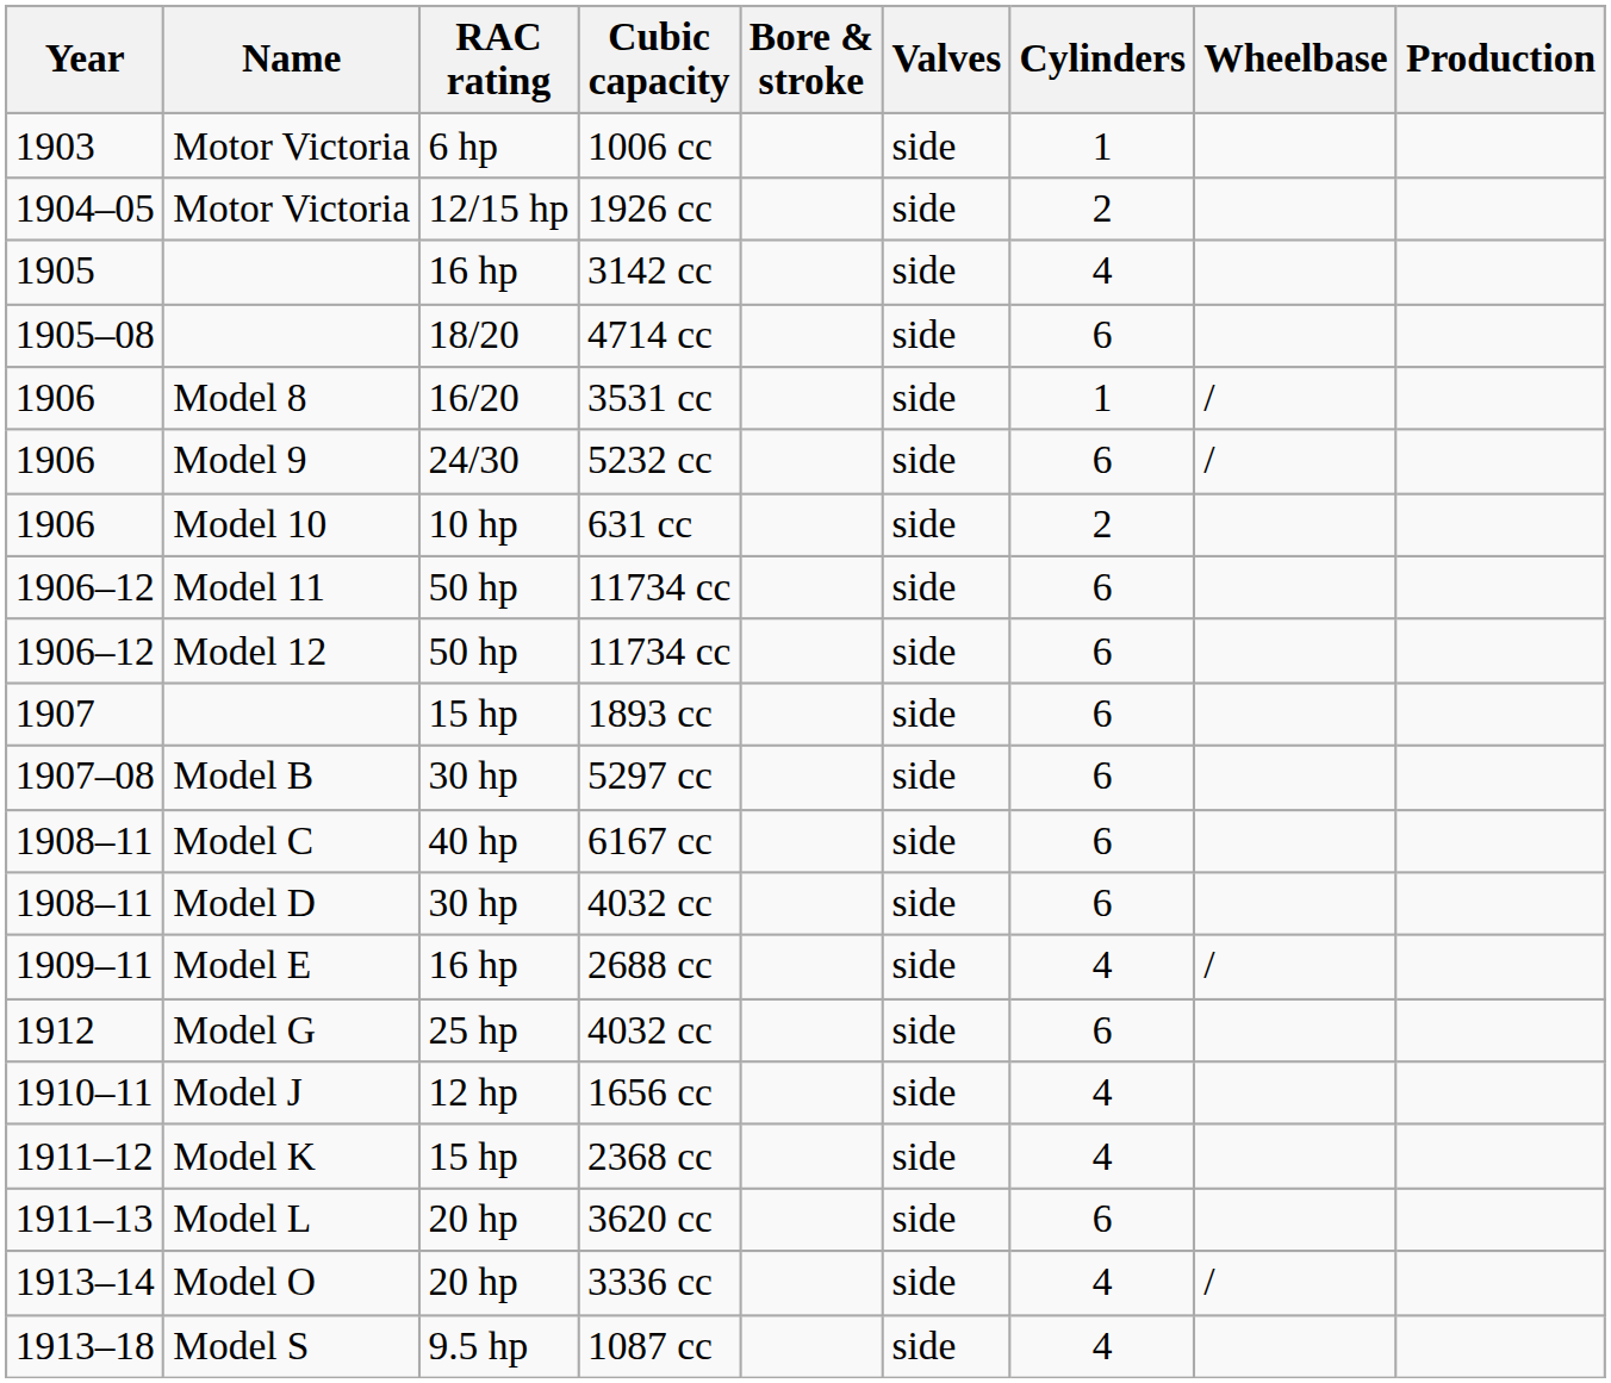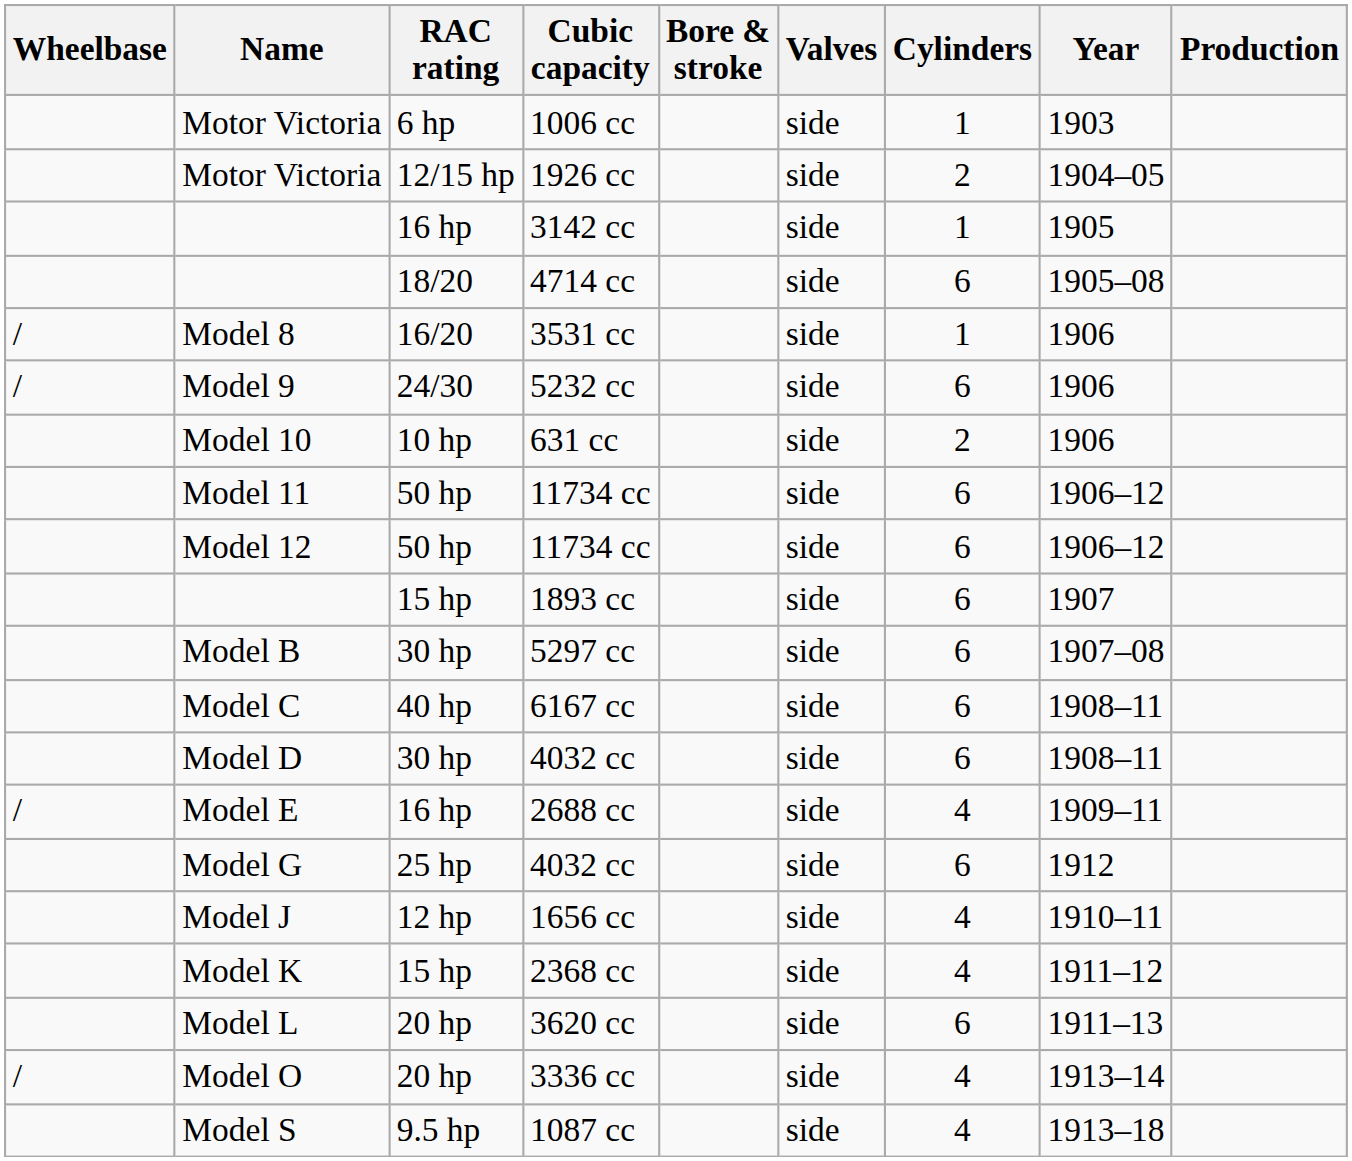 <table class=wikitable>
 <tr>
-<th>Year</th>
+<th>Wheelbase</th>
 <th>Name</th>
 <th>RAC<br>rating</th>
 <th>Cubic<br>capacity</th>
 <th>Bore &<br>stroke</th>
 <th>Valves</th>
 <th>Cylinders</th>
-<th>Wheelbase</th>
+<th>Year</th>
 <th>Production</th>
 </tr>
 <tr>
-<td>1903</td>
+<td></td>
 <td>Motor Victoria</td>
 <td>6 hp</td>
 <td>1006 cc</td>
 <td></td>
 <td>side</td>
 <td style="text-align:center;">1</td>
-<td></td>
+<td>1903</td>
 <td></td>
 </tr>
 <tr>
-<td>1904–05</td>
+<td></td>
 <td>Motor Victoria</td>
 <td>12/15 hp</td>
 <td>1926 cc</td>
 <td></td>
 <td>side</td>
 <td style="text-align:center;">2</td>
-<td></td>
+<td>1904–05</td>
 <td></td>
 </tr>
 <tr>
-<td>1905</td>
+<td></td>
 <td></td>
 <td>16 hp</td>
 <td>3142 cc</td>
 <td></td>
 <td>side</td>
-<td style="text-align:center;">4</td>
-<td></td>
+<td style="text-align:center;">1</td>
+<td>1905</td>
 <td></td>
 </tr>
 <tr>
-<td>1905–08</td>
+<td></td>
 <td></td>
 <td>18/20</td>
 <td>4714 cc</td>
 <td></td>
 <td>side</td>
 <td style="text-align:center;">6</td>
-<td></td>
+<td>1905–08</td>
 <td></td>
 </tr>
 <tr>
-<td>1906</td>
+<td> / </td>
 <td>Model 8</td>
 <td>16/20</td>
 <td>3531 cc</td>
 <td></td>
 <td>side</td>
 <td style="text-align:center;">1</td>
-<td> / </td>
+<td>1906</td>
 <td></td>
 </tr>
 <tr>
-<td>1906</td>
+<td> / </td>
 <td>Model 9</td>
 <td>24/30</td>
 <td>5232 cc</td>
 <td></td>
 <td>side</td>
 <td style="text-align:center;">6</td>
-<td> / </td>
+<td>1906</td>
 <td></td>
 </tr>
 <tr>
-<td>1906</td>
+<td></td>
 <td>Model 10</td>
 <td>10 hp</td>
 <td>631 cc</td>
 <td></td>
 <td>side</td>
 <td style="text-align:center;">2</td>
-<td></td>
+<td>1906</td>
 <td></td>
 </tr>
 <tr>
-<td>1906–12</td>
+<td></td>
 <td>Model 11</td>
 <td>50 hp</td>
 <td>11734 cc</td>
 <td></td>
 <td>side</td>
 <td style="text-align:center;">6</td>
-<td></td>
+<td>1906–12</td>
 <td></td>
 </tr>
 <tr>
-<td>1906–12</td>
+<td></td>
 <td>Model 12</td>
 <td>50 hp</td>
 <td>11734 cc</td>
 <td></td>
 <td>side</td>
 <td style="text-align:center;">6</td>
-<td></td>
+<td>1906–12</td>
 <td></td>
 </tr>
 <tr>
-<td>1907</td>
+<td></td>
 <td></td>
 <td>15 hp</td>
 <td>1893 cc</td>
 <td></td>
 <td>side</td>
 <td style="text-align:center;">6</td>
-<td></td>
+<td>1907</td>
 <td></td>
 </tr>
 <tr>
-<td>1907–08</td>
+<td></td>
 <td>Model B</td>
 <td>30 hp</td>
 <td>5297 cc</td>
 <td></td>
 <td>side</td>
 <td style="text-align:center;">6</td>
-<td></td>
+<td>1907–08</td>
 <td></td>
 </tr>
 <tr>
-<td>1908–11</td>
+<td></td>
 <td>Model C</td>
 <td>40 hp</td>
 <td>6167 cc</td>
 <td></td>
 <td>side</td>
 <td style="text-align:center;">6</td>
-<td></td>
+<td>1908–11</td>
 <td></td>
 </tr>
 <tr>
-<td>1908–11</td>
+<td></td>
 <td>Model D</td>
 <td>30 hp</td>
 <td>4032 cc</td>
 <td></td>
 <td>side</td>
 <td style="text-align:center;">6</td>
-<td></td>
+<td>1908–11</td>
 <td></td>
 </tr>
 <tr>
-<td>1909–11</td>
+<td> / </td>
 <td>Model E</td>
 <td>16 hp</td>
 <td>2688 cc</td>
 <td></td>
 <td>side</td>
 <td style="text-align:center;">4</td>
-<td> / </td>
+<td>1909–11</td>
 <td></td>
 </tr>
 <tr>
-<td>1912</td>
+<td></td>
 <td>Model G</td>
 <td>25 hp</td>
 <td>4032 cc</td>
 <td></td>
 <td>side</td>
 <td style="text-align:center;">6</td>
-<td></td>
+<td>1912</td>
 <td></td>
 </tr>
 <tr>
-<td>1910–11</td>
+<td></td>
 <td>Model J</td>
 <td>12 hp</td>
 <td>1656 cc</td>
 <td></td>
 <td>side</td>
 <td style="text-align:center;">4</td>
-<td></td>
+<td>1910–11</td>
 <td></td>
 </tr>
 <tr>
-<td>1911–12</td>
+<td></td>
 <td>Model K</td>
 <td>15 hp</td>
 <td>2368 cc</td>
 <td></td>
 <td>side</td>
 <td style="text-align:center;">4</td>
-<td></td>
+<td>1911–12</td>
 <td></td>
 </tr>
 <tr>
-<td>1911–13</td>
+<td></td>
 <td>Model L</td>
 <td>20 hp</td>
 <td>3620 cc</td>
 <td></td>
 <td>side</td>
 <td style="text-align:center;">6</td>
-<td></td>
+<td>1911–13</td>
 <td></td>
 </tr>
 <tr>
-<td>1913–14</td>
+<td> / </td>
 <td>Model O</td>
 <td>20 hp</td>
 <td>3336 cc</td>
 <td></td>
 <td>side</td>
 <td style="text-align:center;">4</td>
-<td> / </td>
+<td>1913–14</td>
 <td></td>
 </tr>
 <tr>
-<td>1913–18</td>
+<td></td>
 <td>Model S</td>
 <td>9.5 hp</td>
 <td>1087 cc</td>
 <td></td>
 <td>side</td>
 <td style="text-align:center;">4</td>
-<td></td>
+<td>1913–18</td>
 <td></td>
 </tr>
 </table>
